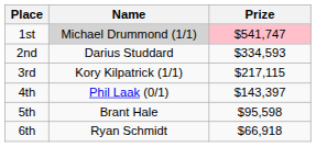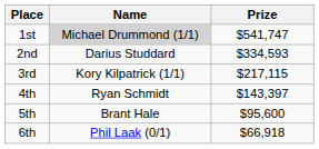 <table class="wikitable">
 <tr>
 <th width="50">Place</th>
 <th width="200">Name</th>
 <th width="125">Prize</th>
 </tr>
 <tr>
 <td align = "center">1st</td>
 <td align = "center" style="background: lightgrey;">Michael Drummond (1/1)</td>
-<td align = "center" style="background: pink;">$541,747</td>
+<td align = "center">$541,747</td>
 </tr>
 <tr>
 <td align = "center">2nd</td>
 <td align = "center">Darius Studdard</td>
 <td align = "center">$334,593</td>
 </tr>
 <tr>
 <td align = "center">3rd</td>
 <td align = "center">Kory Kilpatrick (1/1)</td>
 <td align = "center">$217,115</td>
 </tr>
 <tr>
 <td align = "center">4th</td>
-<td align = "center"><a href='#'>Phil Laak</a> (0/1)</td>
+<td align = "center">Ryan Schmidt</td>
 <td align = "center">$143,397</td>
 </tr>
 <tr>
 <td align = "center">5th</td>
 <td align = "center">Brant Hale</td>
-<td align = "center">$95,598</td>
+<td align = "center">$95,600</td>
 </tr>
 <tr>
 <td align = "center">6th</td>
-<td align = "center">Ryan Schmidt</td>
+<td align = "center"><a href='#'>Phil Laak</a> (0/1)</td>
 <td align = "center">$66,918</td>
 </tr>
 </table>
